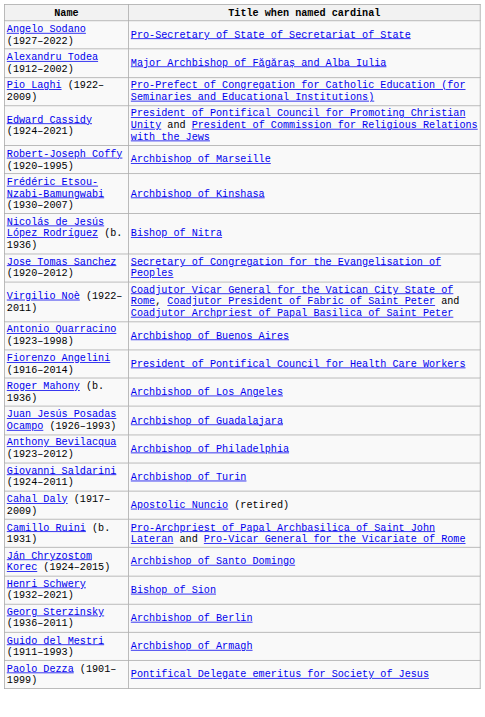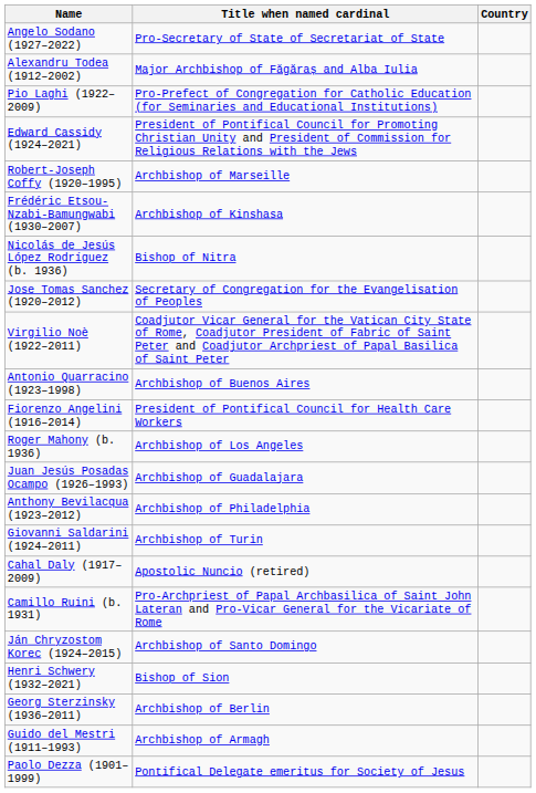 <table class="wikitable sortable">
 <tr>
 <th>Name</th>
 <th>Title when named cardinal</th>
+<th>Country</th>
 </tr>
 <tr>
 <td><a href='#'>Angelo Sodano</a> (1927–2022)</td>
 <td><a href='#'>Pro-Secretary of State of Secretariat of State</a></td>
+<td></td>
 </tr>
 <tr>
 <td><a href='#'>Alexandru Todea</a> (1912–2002)</td>
 <td><a href='#'>Major Archbishop of Făgăraș and Alba Iulia</a></td>
+<td></td>
 </tr>
 <tr>
 <td><a href='#'>Pio Laghi</a> (1922–2009)</td>
 <td><a href='#'>Pro-Prefect of Congregation for Catholic Education (for Seminaries and Educational Institutions)</a></td>
+<td></td>
 </tr>
 <tr>
 <td><a href='#'>Edward Cassidy</a> (1924–2021)</td>
 <td><a href='#'>President of Pontifical Council for Promoting Christian Unity</a> and <a href='#'>President of Commission for Religious Relations with the Jews</a></td>
+<td></td>
 </tr>
 <tr>
 <td><a href='#'>Robert-Joseph Coffy</a> (1920–1995)</td>
 <td><a href='#'>Archbishop of Marseille</a></td>
+<td></td>
 </tr>
 <tr>
 <td><a href='#'>Frédéric Etsou-Nzabi-Bamungwabi</a> (1930–2007)</td>
 <td><a href='#'>Archbishop of Kinshasa</a></td>
+<td></td>
 </tr>
 <tr>
 <td><a href='#'>Nicolás de Jesús López Rodríguez</a> (b. 1936)</td>
 <td><a href='#'>Bishop of Nitra</a></td>
+<td></td>
 </tr>
 <tr>
 <td><a href='#'>Jose Tomas Sanchez</a> (1920–2012)</td>
 <td><a href='#'>Secretary of Congregation for the Evangelisation of Peoples</a></td>
+<td></td>
 </tr>
 <tr>
 <td><a href='#'>Virgilio Noè</a> (1922–2011)</td>
 <td><a href='#'>Coadjutor Vicar General for the Vatican City State of Rome</a>, <a href='#'>Coadjutor President of Fabric of Saint Peter</a> and <a href='#'>Coadjutor Archpriest of Papal Basilica of Saint Peter</a></td>
+<td></td>
 </tr>
 <tr>
 <td><a href='#'>Antonio Quarracino</a> (1923–1998)</td>
 <td><a href='#'>Archbishop of Buenos Aires</a></td>
+<td></td>
 </tr>
 <tr>
 <td><a href='#'>Fiorenzo Angelini</a> (1916–2014)</td>
 <td><a href='#'>President of Pontifical Council for Health Care Workers</a></td>
+<td></td>
 </tr>
 <tr>
 <td><a href='#'>Roger Mahony</a> (b. 1936)</td>
 <td><a href='#'>Archbishop of Los Angeles</a></td>
+<td></td>
 </tr>
 <tr>
 <td><a href='#'>Juan Jesús Posadas Ocampo</a> (1926–1993)</td>
 <td><a href='#'>Archbishop of Guadalajara</a></td>
+<td></td>
 </tr>
 <tr>
 <td><a href='#'>Anthony Bevilacqua</a> (1923–2012)</td>
 <td><a href='#'>Archbishop of Philadelphia</a></td>
+<td></td>
 </tr>
 <tr>
 <td><a href='#'>Giovanni Saldarini</a> (1924–2011)</td>
 <td><a href='#'>Archbishop of Turin</a></td>
+<td></td>
 </tr>
 <tr>
 <td><a href='#'>Cahal Daly</a> (1917–2009)</td>
 <td><a href='#'>Apostolic Nuncio</a> (retired)</td>
+<td></td>
 </tr>
 <tr>
 <td><a href='#'>Camillo Ruini</a> (b. 1931)</td>
 <td><a href='#'>Pro-Archpriest of Papal Archbasilica of Saint John Lateran</a> and <a href='#'>Pro-Vicar General for the Vicariate of Rome</a></td>
+<td></td>
 </tr>
 <tr>
 <td><a href='#'>Ján Chryzostom Korec</a> (1924–2015)</td>
 <td><a href='#'>Archbishop of Santo Domingo</a></td>
+<td></td>
 </tr>
 <tr>
 <td><a href='#'>Henri Schwery</a> (1932–2021)</td>
 <td><a href='#'>Bishop of Sion</a></td>
+<td></td>
 </tr>
 <tr>
 <td><a href='#'>Georg Sterzinsky</a> (1936–2011)</td>
 <td><a href='#'>Archbishop of Berlin</a></td>
+<td></td>
 </tr>
 <tr>
 <td><a href='#'>Guido del Mestri</a> (1911–1993)</td>
 <td><a href='#'>Archbishop of Armagh</a></td>
+<td></td>
 </tr>
 <tr>
 <td><a href='#'>Paolo Dezza</a> (1901–1999)</td>
 <td><a href='#'>Pontifical Delegate emeritus for Society of Jesus</a></td>
+<td></td>
 </tr>
 </table>
